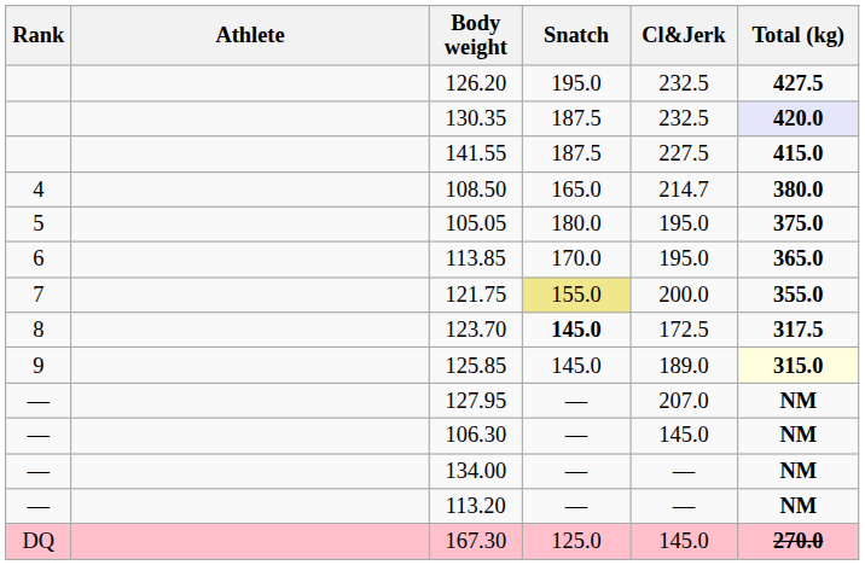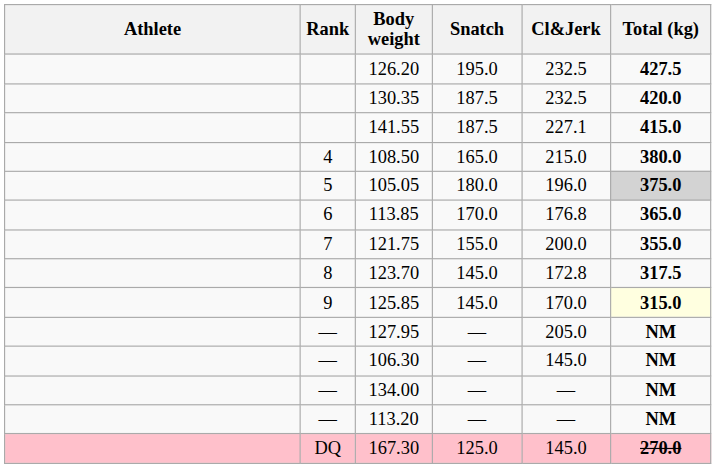 <table class = "wikitable" style="text-align:center;">
 <tr>
+<th width=250>Athlete</th>
 <th width=40>Rank</th>
-<th width=250>Athlete</th>
 <th width=60>Body weight</th>
 <th width=70>Snatch</th>
 <th width=70>Cl&Jerk</th>
 <th width=80>Total (kg)</th>
 </tr>
 <tr>
+<td align=left></td>
 <td></td>
-<td align=left></td>
 <td>126.20</td>
 <td>195.0</td>
 <td>232.5</td>
 <td><strong>427.5</strong></td>
 </tr>
 <tr>
+<td align=left></td>
 <td></td>
-<td align=left></td>
 <td>130.35</td>
 <td>187.5</td>
 <td>232.5</td>
-<td style="background: lavender;"><strong>420.0</strong></td>
+<td><strong>420.0</strong></td>
 </tr>
 <tr>
+<td align=left></td>
 <td></td>
-<td align=left></td>
 <td>141.55</td>
 <td>187.5</td>
-<td>227.5</td>
+<td>227.1</td>
 <td><strong>415.0</strong></td>
 </tr>
 <tr>
+<td align=left></td>
 <td>4</td>
-<td align=left></td>
 <td>108.50</td>
 <td>165.0</td>
-<td>214.7</td>
+<td>215.0</td>
 <td><strong>380.0</strong></td>
 </tr>
 <tr>
+<td align=left></td>
 <td>5</td>
-<td align=left></td>
 <td>105.05</td>
 <td>180.0</td>
-<td>195.0</td>
-<td><strong>375.0</strong></td>
+<td>196.0</td>
+<td style="background: lightgrey;"><strong>375.0</strong></td>
 </tr>
 <tr>
+<td align=left></td>
 <td>6</td>
-<td align=left></td>
 <td>113.85</td>
 <td>170.0</td>
-<td>195.0</td>
+<td>176.8</td>
 <td><strong>365.0</strong></td>
 </tr>
 <tr>
+<td align=left></td>
 <td>7</td>
-<td align=left></td>
 <td>121.75</td>
-<td style="background: khaki;">155.0</td>
+<td>155.0</td>
 <td>200.0</td>
 <td><strong>355.0</strong></td>
 </tr>
 <tr>
+<td align=left></td>
 <td>8</td>
-<td align=left></td>
 <td>123.70</td>
-<td><strong>145.0</strong></td>
-<td>172.5</td>
+<td>145.0</td>
+<td>172.8</td>
 <td><strong>317.5</strong></td>
 </tr>
 <tr>
+<td align=left></td>
 <td>9</td>
-<td align=left></td>
 <td>125.85</td>
 <td>145.0</td>
-<td>189.0</td>
+<td>170.0</td>
 <td style="background: lightyellow;"><strong>315.0</strong></td>
 </tr>
 <tr>
+<td align=left></td>
 <td>—</td>
-<td align=left></td>
 <td>127.95</td>
 <td>—</td>
-<td>207.0</td>
+<td>205.0</td>
 <td><strong>NM</strong></td>
 </tr>
 <tr>
+<td align=left></td>
 <td>—</td>
-<td align=left></td>
 <td>106.30</td>
 <td>—</td>
 <td>145.0</td>
 <td><strong>NM</strong></td>
 </tr>
 <tr>
+<td align=left></td>
 <td>—</td>
-<td align=left></td>
 <td>134.00</td>
 <td>—</td>
 <td>—</td>
 <td><strong>NM</strong></td>
 </tr>
 <tr>
+<td align=left></td>
 <td>—</td>
-<td align=left></td>
 <td>113.20</td>
 <td>—</td>
 <td>—</td>
 <td><strong>NM</strong></td>
 </tr>
 <tr bgcolor=pink>
+<td align=left></td>
 <td>DQ</td>
-<td align=left></td>
 <td>167.30</td>
 <td>125.0</td>
 <td>145.0</td>
 <td><s><strong>270.0</strong></s></td>
 </tr>
 </table>
